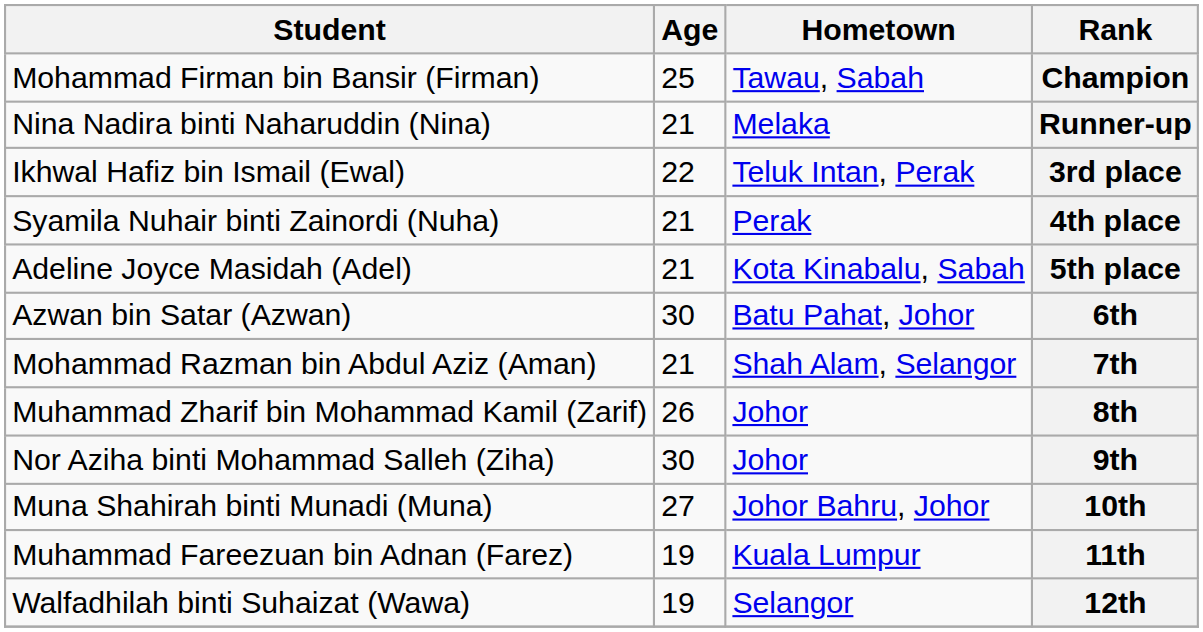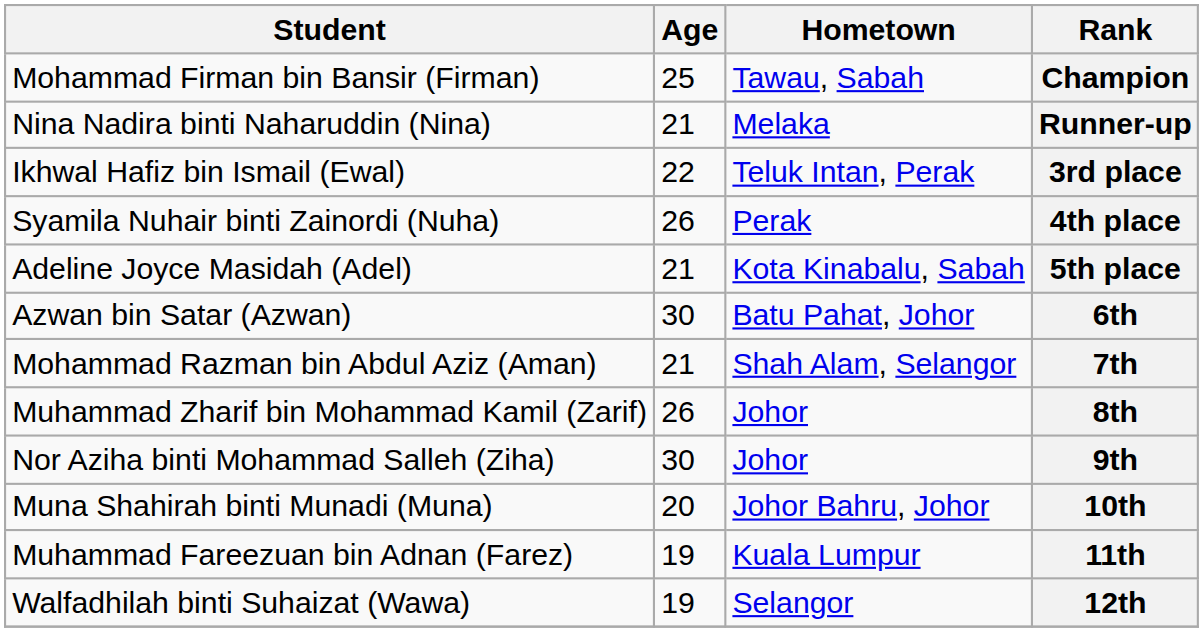 <table class="wikitable" style="font-size:90%;">
 <tr>
 <th>Student</th>
 <th>Age</th>
 <th>Hometown</th>
 <th>Rank</th>
 </tr>
 <tr>
 <td>Mohammad Firman bin Bansir (Firman)</td>
 <td>25</td>
 <td><a href='#'>Tawau</a>, <a href='#'>Sabah</a></td>
 <th>Champion</th>
 </tr>
 <tr>
 <td>Nina Nadira binti Naharuddin (Nina)</td>
 <td>21</td>
 <td><a href='#'>Melaka</a></td>
 <th>Runner-up</th>
 </tr>
 <tr>
 <td>Ikhwal Hafiz bin Ismail (Ewal)</td>
 <td>22</td>
 <td><a href='#'>Teluk Intan</a>, <a href='#'>Perak</a></td>
 <th>3rd place</th>
 </tr>
 <tr>
 <td>Syamila Nuhair binti Zainordi (Nuha)</td>
-<td>21</td>
+<td>26</td>
 <td><a href='#'>Perak</a></td>
 <th>4th place</th>
 </tr>
 <tr>
 <td>Adeline Joyce Masidah (Adel)</td>
 <td>21</td>
 <td><a href='#'>Kota Kinabalu</a>, <a href='#'>Sabah</a></td>
 <th>5th place</th>
 </tr>
 <tr>
 <td>Azwan bin Satar (Azwan)</td>
 <td>30</td>
 <td><a href='#'>Batu Pahat</a>, <a href='#'>Johor</a></td>
 <th>6th</th>
 </tr>
 <tr>
 <td>Mohammad Razman bin Abdul Aziz (Aman)</td>
 <td>21</td>
 <td><a href='#'>Shah Alam</a>, <a href='#'>Selangor</a></td>
 <th>7th</th>
 </tr>
 <tr>
 <td>Muhammad Zharif bin Mohammad Kamil (Zarif)</td>
 <td>26</td>
 <td><a href='#'>Johor</a></td>
 <th>8th</th>
 </tr>
 <tr>
 <td>Nor Aziha binti Mohammad Salleh (Ziha)</td>
 <td>30</td>
 <td><a href='#'>Johor</a></td>
 <th>9th</th>
 </tr>
 <tr>
 <td>Muna Shahirah binti Munadi (Muna)</td>
-<td>27</td>
+<td>20</td>
 <td><a href='#'>Johor Bahru</a>, <a href='#'>Johor</a></td>
 <th>10th</th>
 </tr>
 <tr>
 <td>Muhammad Fareezuan bin Adnan (Farez)</td>
 <td>19</td>
 <td><a href='#'>Kuala Lumpur</a></td>
 <th>11th</th>
 </tr>
 <tr>
 <td>Walfadhilah binti Suhaizat (Wawa)</td>
 <td>19</td>
 <td><a href='#'>Selangor</a></td>
 <th>12th</th>
 </tr>
 <tr>
 </tr>
 </table>
